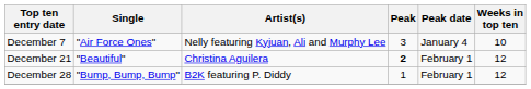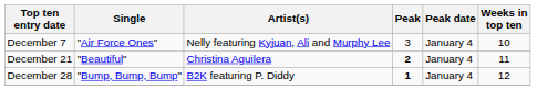 <table class="wikitable sortable">
 <tr>
 <th>Top ten<br>entry date</th>
 <th>Single</th>
 <th>Artist(s)</th>
 <th data-sort-type="number">Peak</th>
 <th>Peak date</th>
 <th data-sort-type="number">Weeks in<br>top ten</th>
 </tr>
 <tr>
 <td>December 7</td>
 <td>"<a href='#'>Air Force Ones</a>"</td>
 <td>Nelly featuring <a href='#'>Kyjuan</a>, <a href='#'>Ali</a> and <a href='#'>Murphy Lee</a></td>
 <td align=center>3</td>
 <td>January 4</td>
 <td align=center>10</td>
 </tr>
 <tr>
 <td>December 21</td>
 <td>"<a href='#'>Beautiful</a>"</td>
 <td><a href='#'>Christina Aguilera</a></td>
 <td align=center><strong>2</strong></td>
-<td>February 1</td>
-<td align=center>12</td>
+<td>January 4</td>
+<td align=center>11</td>
 </tr>
 <tr>
 <td>December 28</td>
 <td>"<a href='#'>Bump, Bump, Bump</a>"</td>
 <td><a href='#'>B2K</a> featuring P. Diddy</td>
-<td align=center>1</td>
-<td>February 1</td>
+<td align=center><strong>1</strong></td>
+<td>January 4</td>
 <td align=center>12</td>
 </tr>
 <tr>
 </tr>
 </table>
